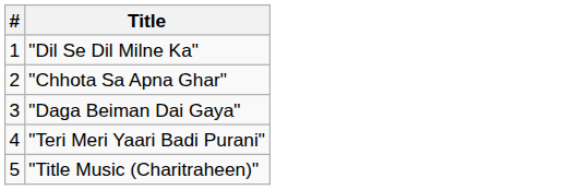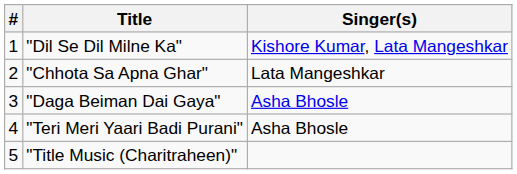 <table class="wikitable" style="font-size:95%;">
 <tr>
 <th>#</th>
 <th>Title</th>
+<th>Singer(s)</th>
 </tr>
 <tr>
 <td>1</td>
 <td>"Dil Se Dil Milne Ka"</td>
+<td><a href='#'>Kishore Kumar</a>, <a href='#'>Lata Mangeshkar</a></td>
 </tr>
 <tr>
 <td>2</td>
 <td>"Chhota Sa Apna Ghar"</td>
+<td>Lata Mangeshkar</td>
 </tr>
 <tr>
 <td>3</td>
 <td>"Daga Beiman Dai Gaya"</td>
+<td><a href='#'>Asha Bhosle</a></td>
 </tr>
 <tr>
 <td>4</td>
 <td>"Teri Meri Yaari Badi Purani"</td>
+<td>Asha Bhosle</td>
 </tr>
 <tr>
 <td>5</td>
 <td>"Title Music (Charitraheen)"</td>
+<td></td>
 </tr>
 </table>
